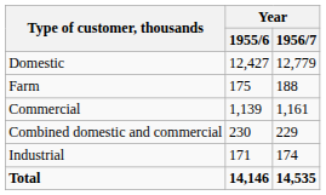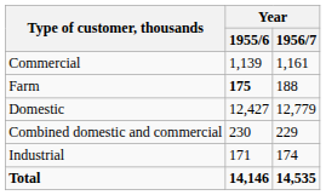 <table class="wikitable">
 <tr>
 <th rowspan="2">Type of customer, thousands</th>
 <th colspan="2">Year</th>
 </tr>
 <tr>
 <th><strong>1955/6</strong></th>
 <th><strong>1956/7</strong></th>
 </tr>
 <tr>
+<td>Commercial</td>
+<td>1,139</td>
+<td>1,161</td>
+</tr>
+<tr>
+<td>Farm</td>
+<td><strong>175</strong></td>
+<td>188</td>
+</tr>
+<tr>
 <td>Domestic</td>
 <td>12,427</td>
 <td>12,779</td>
-</tr>
-<tr>
-<td>Farm</td>
-<td>175</td>
-<td>188</td>
-</tr>
-<tr>
-<td>Commercial</td>
-<td>1,139</td>
-<td>1,161</td>
 </tr>
 <tr>
 <td>Combined domestic and commercial</td>
 <td>230</td>
 <td>229</td>
 </tr>
 <tr>
 <td>Industrial</td>
 <td>171</td>
 <td>174</td>
 </tr>
 <tr>
 <td><strong>Total</strong></td>
 <td><strong>14,146</strong></td>
 <td><strong>14,535</strong></td>
 </tr>
 </table>
